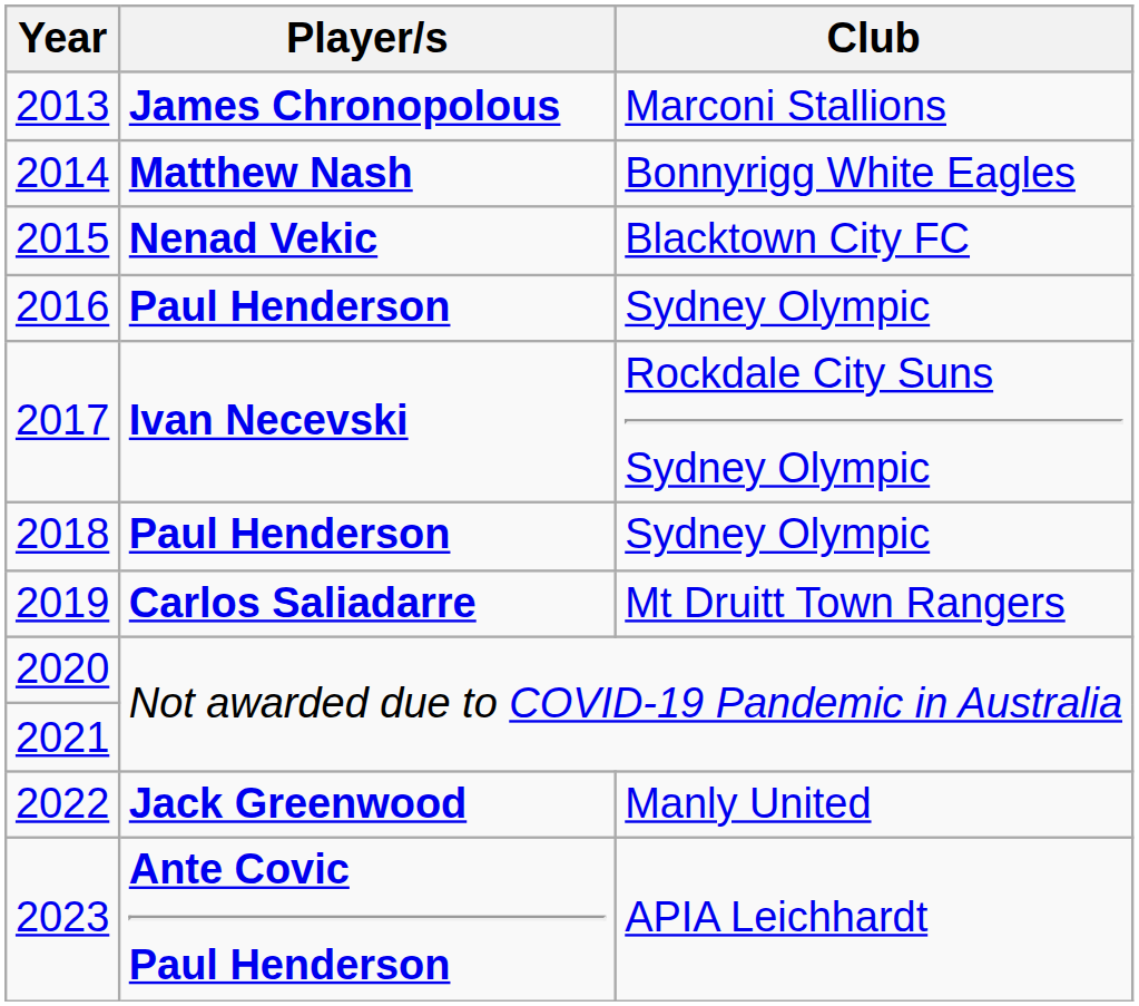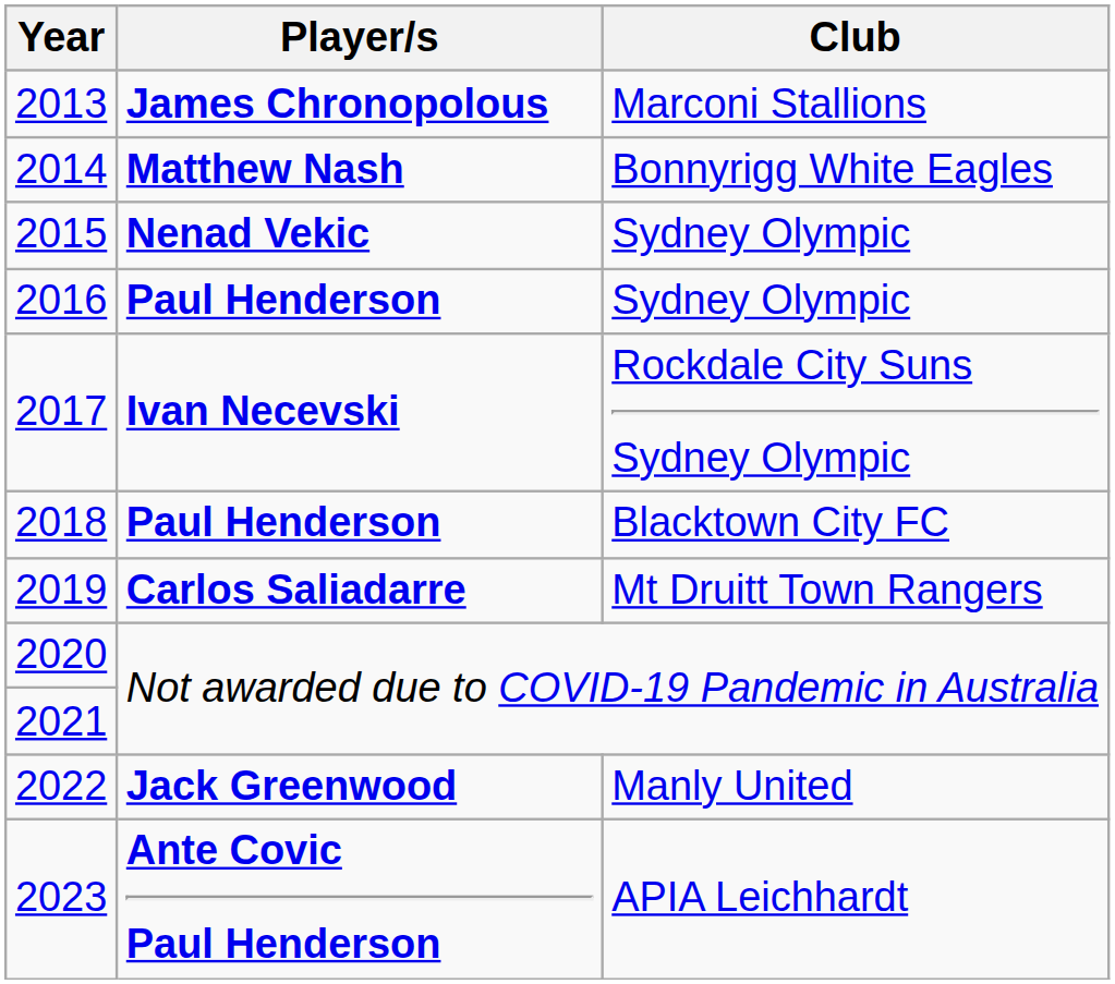 <table class="wikitable">
 <tr>
 <th>Year</th>
 <th>Player/s</th>
 <th>Club</th>
 </tr>
 <tr>
 <td><a href='#'>2013</a></td>
 <td><strong><a href='#'>James Chronopolous</a></strong></td>
 <td><a href='#'>Marconi Stallions</a></td>
 </tr>
 <tr>
 <td><a href='#'>2014</a></td>
 <td><strong><a href='#'>Matthew Nash</a></strong></td>
 <td><a href='#'>Bonnyrigg White Eagles</a></td>
 </tr>
 <tr>
 <td><a href='#'>2015</a></td>
 <td><strong><a href='#'>Nenad Vekic</a></strong></td>
-<td><a href='#'>Blacktown City FC</a></td>
+<td><a href='#'>Sydney Olympic</a></td>
 </tr>
 <tr>
 <td><a href='#'>2016</a></td>
 <td><strong><a href='#'>Paul Henderson</a></strong></td>
 <td><a href='#'>Sydney Olympic</a></td>
 </tr>
 <tr>
 <td><a href='#'>2017</a></td>
 <td><strong><a href='#'>Ivan Necevski</a></strong></td>
 <td><a href='#'>Rockdale City Suns</a> <hr> <a href='#'>Sydney Olympic</a></td>
 </tr>
 <tr>
 <td><a href='#'>2018</a></td>
 <td><strong><a href='#'>Paul Henderson</a></strong></td>
-<td><a href='#'>Sydney Olympic</a></td>
+<td><a href='#'>Blacktown City FC</a></td>
 </tr>
 <tr>
 <td><a href='#'>2019</a></td>
 <td><strong><a href='#'>Carlos Saliadarre</a></strong></td>
 <td><a href='#'>Mt Druitt Town Rangers</a></td>
 </tr>
 <tr>
 <td><a href='#'>2020</a></td>
 <td rowspan=2 colspan=2><em>Not awarded due to <a href='#'>COVID-19 Pandemic in Australia</a></em></td>
 </tr>
 <tr>
 <td><a href='#'>2021</a></td>
 </tr>
 <tr>
 <td><a href='#'>2022</a></td>
 <td><strong><a href='#'>Jack Greenwood</a></strong></td>
 <td><a href='#'>Manly United</a></td>
 </tr>
 <tr>
 <td><a href='#'>2023</a></td>
 <td><strong><a href='#'>Ante Covic</a> <hr> <a href='#'>Paul Henderson</a></strong></td>
 <td><a href='#'>APIA Leichhardt</a></td>
 </tr>
 </table>
